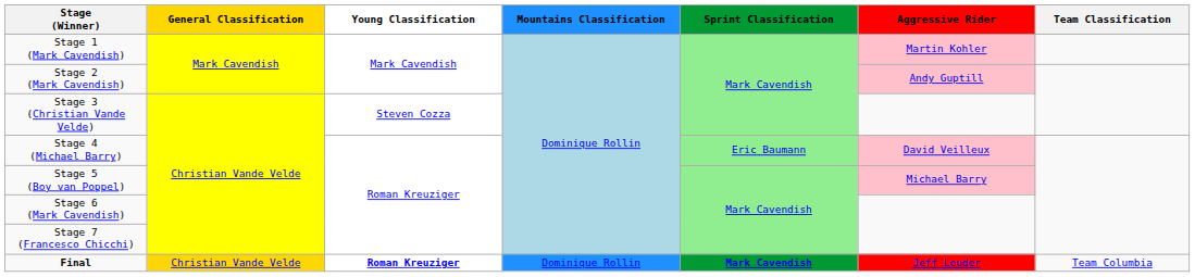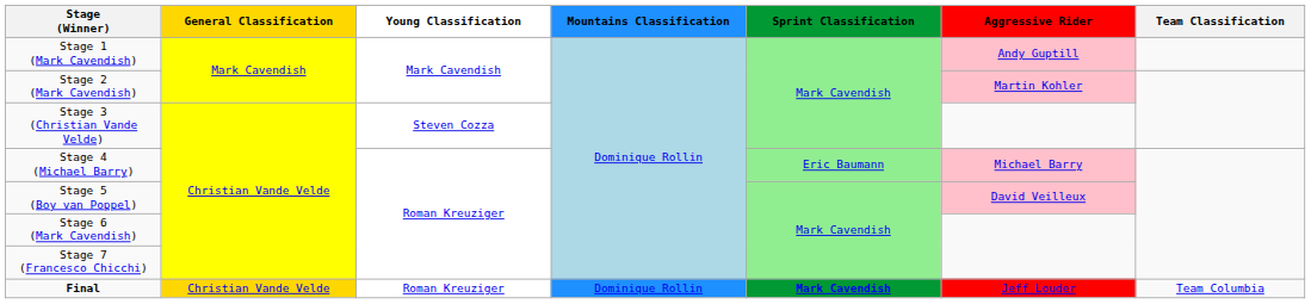 <table class="wikitable" style="text-align: center; font-size:smaller;">
 <tr style="background-color: #efefef;">
 <th width="12%">Stage<br>(Winner)</th>
 <th style="background:gold" width="15%">General Classification<br></th>
 <th style="background:#FFFFFF;" width="15%">Young Classification<br></th>
 <th style="background:dodgerblue;" width="15%">Mountains Classification<br></th>
 <th style="background:#009933;" width="15%">Sprint Classification</th>
 <th style="background:#FF0000;" width="15%">Aggressive Rider</th>
 <th style="background:;" width="15%">Team Classification</th>
 </tr>
 <tr>
 <td>Stage 1<br>(<a href='#'>Mark Cavendish</a>)</td>
 <td style="background:#ffff00" rowspan="2"><a href='#'>Mark Cavendish</a></td>
 <td style="background:#FFFFFF;" rowspan="2"><a href='#'>Mark Cavendish</a></td>
 <td style="background:lightblue" rowspan="7"><a href='#'>Dominique Rollin</a></td>
 <td style="background:lightgreen;" rowspan="3"><a href='#'>Mark Cavendish</a></td>
-<td style="background:pink" rowspan="1"><a href='#'>Martin Kohler</a></td>
+<td style="background:pink;" rowspan="1"><a href='#'>Andy Guptill</a></td>
 <td style="background:" rowspan="1"></td>
 </tr>
 <tr>
 <td>Stage 2<br>(<a href='#'>Mark Cavendish</a>)</td>
-<td style="background:pink;" rowspan="1"><a href='#'>Andy Guptill</a></td>
+<td style="background:pink" rowspan="1"><a href='#'>Martin Kohler</a></td>
 <td style="background:" rowspan="2"></td>
 </tr>
 <tr>
 <td>Stage 3<br>(<a href='#'>Christian Vande Velde</a>)</td>
 <td style="background:#ffff00" rowspan="5"><a href='#'>Christian Vande Velde</a></td>
 <td style="background:#FFFFFF;" rowspan="1"><a href='#'>Steven Cozza</a></td>
 <td style="background:offwhite;" rowspan="1"></td>
 </tr>
 <tr>
 <td>Stage 4<br>(<a href='#'>Michael Barry</a>)</td>
 <td style="background:#FFFFFF;" rowspan="4"><a href='#'>Roman Kreuziger</a></td>
 <td style="background:lightgreen" rowspan="1"><a href='#'>Eric Baumann</a></td>
-<td style="background:pink;" rowspan="1"><a href='#'>David Veilleux</a></td>
+<td style="background:pink;" rowspan="1"><a href='#'>Michael Barry</a></td>
 <td style="background:" rowspan="4"></td>
 </tr>
 <tr>
 <td>Stage 5<br>(<a href='#'>Boy van Poppel</a>)</td>
 <td style="background:lightgreen" rowspan="3"><a href='#'>Mark Cavendish</a></td>
-<td style="background:pink;" rowspan="1"><a href='#'>Michael Barry</a></td>
+<td style="background:pink;" rowspan="1"><a href='#'>David Veilleux</a></td>
 </tr>
 <tr>
 <td>Stage 6<br>(<a href='#'>Mark Cavendish</a>)</td>
 </tr>
 <tr>
 <td>Stage 7<br>(<a href='#'>Francesco Chicchi</a>)</td>
 </tr>
 <tr>
 <td><strong>Final</strong><br></td>
 <td style="background:gold" rowspan="1"><a href='#'>Christian Vande Velde</a></td>
-<td style="background:#FFFFFF" rowspan="1"><strong><a href='#'>Roman Kreuziger</a></strong></td>
+<td style="background:#FFFFFF" rowspan="1"><a href='#'>Roman Kreuziger</a></td>
 <td style="background:dodgerblue" rowspan="1"><a href='#'>Dominique Rollin</a></td>
 <td style="background:#009933" rowspan="1"><strong><a href='#'>Mark Cavendish</a></strong></td>
 <td style="background:red" rowspan="1"><a href='#'>Jeff Louder</a></td>
 <td style="background:" rowspan="1"><a href='#'>Team Columbia</a></td>
 </tr>
 </table>
